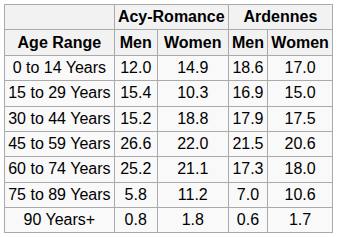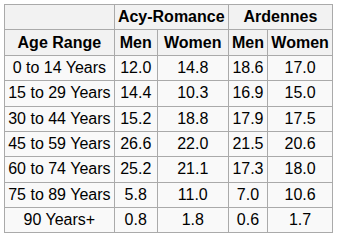 <table class="wikitable" style="text-align:center;">
 <tr>
 <th></th>
 <th colspan=2>Acy-Romance</th>
 <th colspan=2>Ardennes</th>
 </tr>
 <tr>
 <th>Age Range</th>
 <th>Men</th>
 <th>Women</th>
 <th>Men</th>
 <th>Women</th>
 </tr>
 <tr>
 <td>0 to 14 Years</td>
 <td>12.0</td>
-<td>14.9</td>
+<td>14.8</td>
 <td>18.6</td>
 <td>17.0</td>
 </tr>
 <tr>
 <td>15 to 29 Years</td>
-<td>15.4</td>
+<td>14.4</td>
 <td>10.3</td>
 <td>16.9</td>
 <td>15.0</td>
 </tr>
 <tr>
 <td>30 to 44 Years</td>
 <td>15.2</td>
 <td>18.8</td>
 <td>17.9</td>
 <td>17.5</td>
 </tr>
 <tr>
 <td>45 to 59 Years</td>
 <td>26.6</td>
 <td>22.0</td>
 <td>21.5</td>
 <td>20.6</td>
 </tr>
 <tr>
 <td>60 to 74 Years</td>
 <td>25.2</td>
 <td>21.1</td>
 <td>17.3</td>
 <td>18.0</td>
 </tr>
 <tr>
 <td>75 to 89 Years</td>
 <td>5.8</td>
-<td>11.2</td>
+<td>11.0</td>
 <td>7.0</td>
 <td>10.6</td>
 </tr>
 <tr>
 <td>90 Years+</td>
 <td>0.8</td>
 <td>1.8</td>
 <td>0.6</td>
 <td>1.7</td>
 </tr>
 </table>
